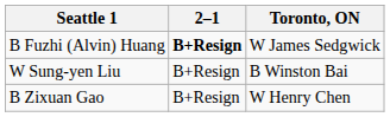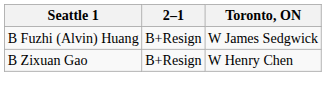 <table class="wikitable">
 <tr>
 <th>Seattle 1</th>
 <th>2–1</th>
 <th>Toronto, ON</th>
 </tr>
 <tr>
 <td>B Fuzhi (Alvin) Huang</td>
-<td><strong>B+Resign</strong></td>
+<td>B+Resign</td>
 <td>W James Sedgwick</td>
-</tr>
-<tr>
-<td>W Sung-yen Liu</td>
-<td>B+Resign</td>
-<td>B Winston Bai</td>
 </tr>
 <tr>
 <td>B Zixuan Gao</td>
 <td>B+Resign</td>
 <td>W Henry Chen</td>
 </tr>
 </table>
